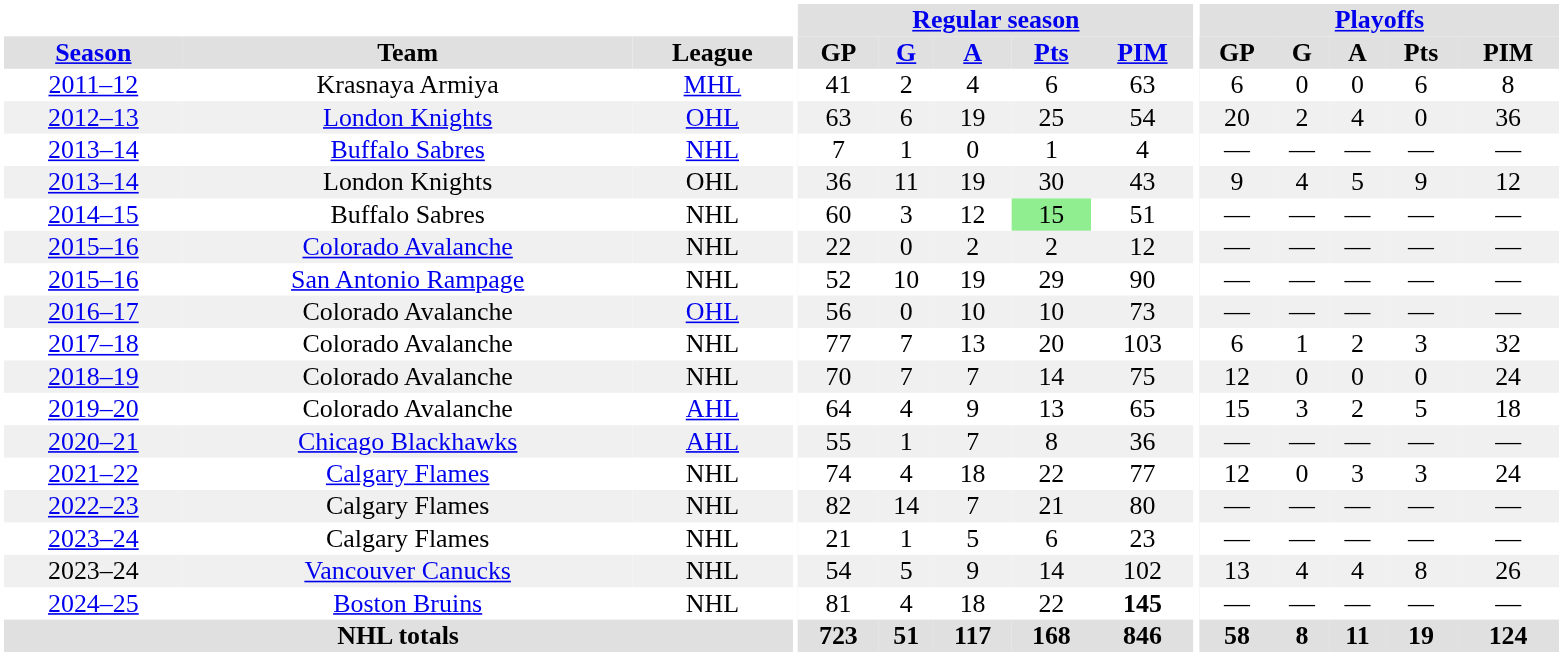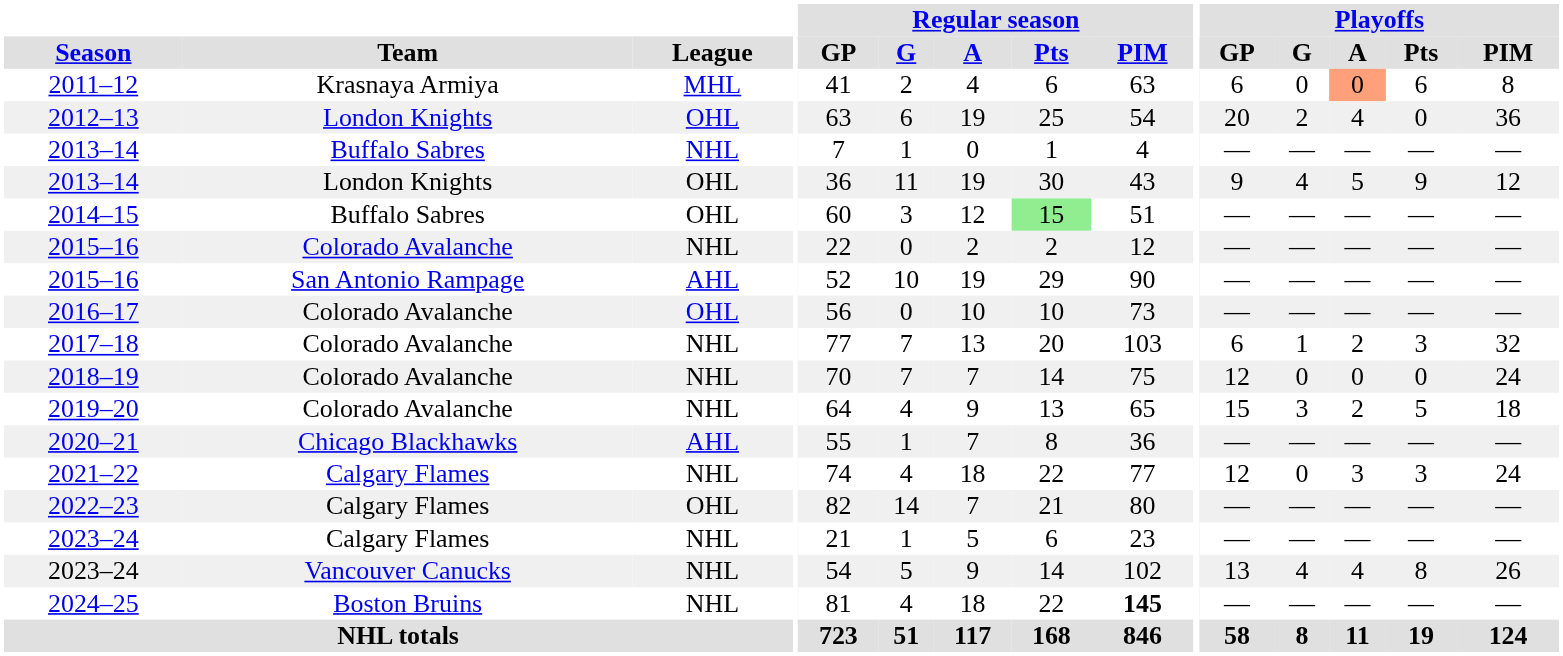 <table border="0" cellpadding="1" cellspacing="0" style="text-align:center; width:60em;">
 <tr bgcolor="#e0e0e0">
 <th colspan="3" bgcolor="#ffffff"></th>
 <th rowspan="99" bgcolor="#ffffff"></th>
 <th colspan="5"><a href='#'>Regular season</a></th>
 <th rowspan="99" bgcolor="#ffffff"></th>
 <th colspan="5"><a href='#'>Playoffs</a></th>
 </tr>
 <tr bgcolor="#e0e0e0">
 <th><a href='#'>Season</a></th>
 <th>Team</th>
 <th>League</th>
 <th>GP</th>
 <th><a href='#'>G</a></th>
 <th><a href='#'>A</a></th>
 <th><a href='#'>Pts</a></th>
 <th><a href='#'>PIM</a></th>
 <th>GP</th>
 <th>G</th>
 <th>A</th>
 <th>Pts</th>
 <th>PIM</th>
 </tr>
 <tr>
 <td><a href='#'>2011–12</a></td>
 <td>Krasnaya Armiya</td>
 <td><a href='#'>MHL</a></td>
 <td>41</td>
 <td>2</td>
 <td>4</td>
 <td>6</td>
 <td>63</td>
 <td>6</td>
 <td>0</td>
-<td>0</td>
+<td style="background: lightsalmon;">0</td>
 <td>6</td>
 <td>8</td>
 </tr>
 <tr bgcolor="#f0f0f0">
 <td><a href='#'>2012–13</a></td>
 <td><a href='#'>London Knights</a></td>
 <td><a href='#'>OHL</a></td>
 <td>63</td>
 <td>6</td>
 <td>19</td>
 <td>25</td>
 <td>54</td>
 <td>20</td>
 <td>2</td>
 <td>4</td>
 <td>0</td>
 <td>36</td>
 </tr>
 <tr>
 <td><a href='#'>2013–14</a></td>
 <td><a href='#'>Buffalo Sabres</a></td>
 <td><a href='#'>NHL</a></td>
 <td>7</td>
 <td>1</td>
 <td>0</td>
 <td>1</td>
 <td>4</td>
 <td>—</td>
 <td>—</td>
 <td>—</td>
 <td>—</td>
 <td>—</td>
 </tr>
 <tr bgcolor="#f0f0f0">
 <td><a href='#'>2013–14</a></td>
 <td>London Knights</td>
 <td>OHL</td>
 <td>36</td>
 <td>11</td>
 <td>19</td>
 <td>30</td>
 <td>43</td>
 <td>9</td>
 <td>4</td>
 <td>5</td>
 <td>9</td>
 <td>12</td>
 </tr>
 <tr>
 <td><a href='#'>2014–15</a></td>
 <td>Buffalo Sabres</td>
-<td>NHL</td>
+<td>OHL</td>
 <td>60</td>
 <td>3</td>
 <td>12</td>
 <td style="background: lightgreen;">15</td>
 <td>51</td>
 <td>—</td>
 <td>—</td>
 <td>—</td>
 <td>—</td>
 <td>—</td>
 </tr>
 <tr bgcolor="#f0f0f0">
 <td><a href='#'>2015–16</a></td>
 <td><a href='#'>Colorado Avalanche</a></td>
 <td>NHL</td>
 <td>22</td>
 <td>0</td>
 <td>2</td>
 <td>2</td>
 <td>12</td>
 <td>—</td>
 <td>—</td>
 <td>—</td>
 <td>—</td>
 <td>—</td>
 </tr>
 <tr>
 <td><a href='#'>2015–16</a></td>
 <td><a href='#'>San Antonio Rampage</a></td>
-<td>NHL</td>
+<td><a href='#'>AHL</a></td>
 <td>52</td>
 <td>10</td>
 <td>19</td>
 <td>29</td>
 <td>90</td>
 <td>—</td>
 <td>—</td>
 <td>—</td>
 <td>—</td>
 <td>—</td>
 </tr>
 <tr bgcolor="#f0f0f0">
 <td><a href='#'>2016–17</a></td>
 <td>Colorado Avalanche</td>
 <td><a href='#'>OHL</a></td>
 <td>56</td>
 <td>0</td>
 <td>10</td>
 <td>10</td>
 <td>73</td>
 <td>—</td>
 <td>—</td>
 <td>—</td>
 <td>—</td>
 <td>—</td>
 </tr>
 <tr>
 <td><a href='#'>2017–18</a></td>
 <td>Colorado Avalanche</td>
 <td>NHL</td>
 <td>77</td>
 <td>7</td>
 <td>13</td>
 <td>20</td>
 <td>103</td>
 <td>6</td>
 <td>1</td>
 <td>2</td>
 <td>3</td>
 <td>32</td>
 </tr>
 <tr bgcolor="f0f0f0">
 <td><a href='#'>2018–19</a></td>
 <td>Colorado Avalanche</td>
 <td>NHL</td>
 <td>70</td>
 <td>7</td>
 <td>7</td>
 <td>14</td>
 <td>75</td>
 <td>12</td>
 <td>0</td>
 <td>0</td>
 <td>0</td>
 <td>24</td>
 </tr>
 <tr>
 <td><a href='#'>2019–20</a></td>
 <td>Colorado Avalanche</td>
-<td><a href='#'>AHL</a></td>
+<td>NHL</td>
 <td>64</td>
 <td>4</td>
 <td>9</td>
 <td>13</td>
 <td>65</td>
 <td>15</td>
 <td>3</td>
 <td>2</td>
 <td>5</td>
 <td>18</td>
 </tr>
 <tr bgcolor="#f0f0f0">
 <td><a href='#'>2020–21</a></td>
 <td><a href='#'>Chicago Blackhawks</a></td>
 <td><a href='#'>AHL</a></td>
 <td>55</td>
 <td>1</td>
 <td>7</td>
 <td>8</td>
 <td>36</td>
 <td>—</td>
 <td>—</td>
 <td>—</td>
 <td>—</td>
 <td>—</td>
 </tr>
 <tr>
 <td><a href='#'>2021–22</a></td>
 <td><a href='#'>Calgary Flames</a></td>
 <td>NHL</td>
 <td>74</td>
 <td>4</td>
 <td>18</td>
 <td>22</td>
 <td>77</td>
 <td>12</td>
 <td>0</td>
 <td>3</td>
 <td>3</td>
 <td>24</td>
 </tr>
 <tr bgcolor="#f0f0f0">
 <td><a href='#'>2022–23</a></td>
 <td>Calgary Flames</td>
-<td>NHL</td>
+<td>OHL</td>
 <td>82</td>
 <td>14</td>
 <td>7</td>
 <td>21</td>
 <td>80</td>
 <td>—</td>
 <td>—</td>
 <td>—</td>
 <td>—</td>
 <td>—</td>
 </tr>
 <tr>
 <td><a href='#'>2023–24</a></td>
 <td>Calgary Flames</td>
 <td>NHL</td>
 <td>21</td>
 <td>1</td>
 <td>5</td>
 <td>6</td>
 <td>23</td>
 <td>—</td>
 <td>—</td>
 <td>—</td>
 <td>—</td>
 <td>—</td>
 </tr>
 <tr bgcolor="#f0f0f0">
 <td>2023–24</td>
 <td><a href='#'>Vancouver Canucks</a></td>
 <td>NHL</td>
 <td>54</td>
 <td>5</td>
 <td>9</td>
 <td>14</td>
 <td>102</td>
 <td>13</td>
 <td>4</td>
 <td>4</td>
 <td>8</td>
 <td>26</td>
 </tr>
 <tr>
 <td><a href='#'>2024–25</a></td>
 <td><a href='#'>Boston Bruins</a></td>
 <td>NHL</td>
 <td>81</td>
 <td>4</td>
 <td>18</td>
 <td>22</td>
 <td><strong>145</strong></td>
 <td>—</td>
 <td>—</td>
 <td>—</td>
 <td>—</td>
 <td>—</td>
 </tr>
 <tr bgcolor="#e0e0e0">
 <th colspan="3">NHL totals</th>
 <th>723</th>
 <th>51</th>
 <th>117</th>
 <th>168</th>
 <th>846</th>
 <th>58</th>
 <th>8</th>
 <th>11</th>
 <th>19</th>
 <th>124</th>
 </tr>
 </table>
